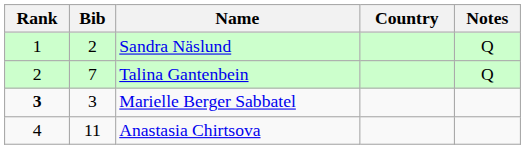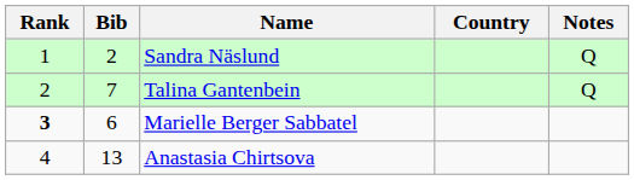 <table class="wikitable" style="text-align:center; width:470px">
 <tr>
 <th>Rank</th>
 <th>Bib</th>
 <th>Name</th>
 <th>Country</th>
 <th>Notes</th>
 </tr>
 <tr bgcolor=ccffcc>
 <td>1</td>
 <td>2</td>
 <td align=left><a href='#'>Sandra Näslund</a></td>
 <td align=left></td>
 <td>Q</td>
 </tr>
 <tr bgcolor=ccffcc>
 <td>2</td>
 <td>7</td>
 <td align=left><a href='#'>Talina Gantenbein</a></td>
 <td align=left></td>
 <td>Q</td>
 </tr>
 <tr>
 <td><strong>3</strong></td>
-<td>3</td>
+<td>6</td>
 <td align=left><a href='#'>Marielle Berger Sabbatel</a></td>
 <td align=left></td>
 <td></td>
 </tr>
 <tr>
 <td>4</td>
-<td>11</td>
+<td>13</td>
 <td align=left><a href='#'>Anastasia Chirtsova</a></td>
 <td align=left></td>
 <td></td>
 </tr>
 </table>
